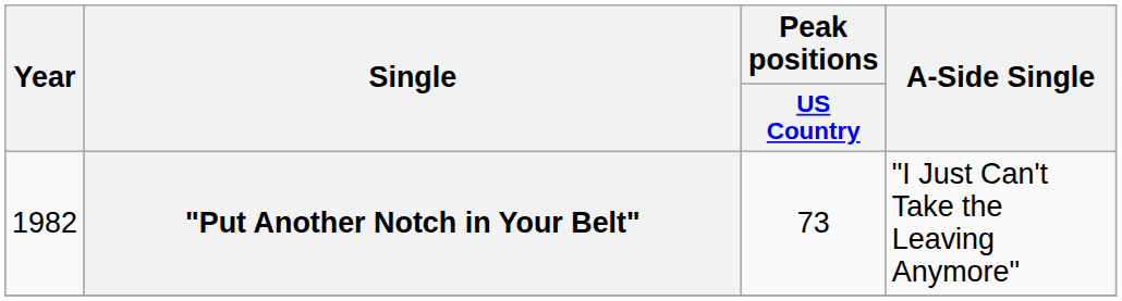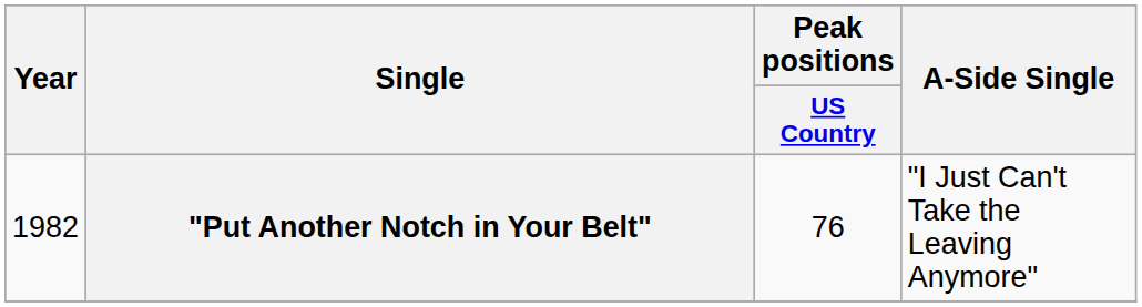 <table class="wikitable plainrowheaders" style="text-align:center;">
 <tr>
 <th rowspan="2">Year</th>
 <th rowspan="2" style="width:22em;">Single</th>
 <th>Peak positions</th>
 <th rowspan="2">A-Side Single</th>
 </tr>
 <tr style="font-size:smaller;">
 <th width="65"><a href='#'>US Country</a><br></th>
 </tr>
 <tr>
 <td>1982</td>
 <th scope="row">"Put Another Notch in Your Belt"</th>
-<td>73</td>
+<td>76</td>
 <td align="left">"I Just Can't Take the Leaving Anymore"</td>
 </tr>
 <tr>
 </tr>
 </table>
